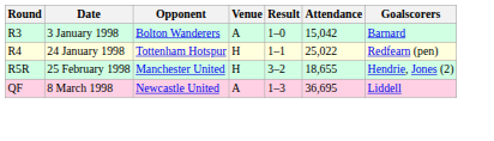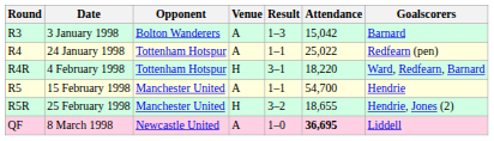 <table class="wikitable">
 <tr>
 <th>Round</th>
 <th>Date</th>
 <th>Opponent</th>
 <th>Venue</th>
 <th>Result</th>
 <th>Attendance</th>
 <th>Goalscorers</th>
 </tr>
 <tr style="background-color: #d0ffe3;">
 <td>R3</td>
 <td>3 January 1998</td>
 <td><a href='#'>Bolton Wanderers</a></td>
 <td>A</td>
-<td>1–0</td>
+<td>1–3</td>
 <td>15,042</td>
 <td><a href='#'>Barnard</a></td>
 </tr>
 <tr style="background-color: #ffffdd;">
 <td>R4</td>
 <td>24 January 1998</td>
 <td><a href='#'>Tottenham Hotspur</a></td>
-<td>H</td>
+<td>A</td>
 <td>1–1</td>
 <td>25,022</td>
 <td><a href='#'>Redfearn</a> (pen)</td>
+</tr>
+<tr style="background-color: #d0ffe3;">
+<td>R4R</td>
+<td>4 February 1998</td>
+<td><a href='#'>Tottenham Hotspur</a></td>
+<td>H</td>
+<td>3–1</td>
+<td>18,220</td>
+<td><a href='#'>Ward</a>, <a href='#'>Redfearn</a>, <a href='#'>Barnard</a></td>
+</tr>
+<tr style="background-color: #ffffdd;">
+<td>R5</td>
+<td>15 February 1998</td>
+<td><a href='#'>Manchester United</a></td>
+<td>A</td>
+<td>1–1</td>
+<td>54,700</td>
+<td><a href='#'>Hendrie</a></td>
 </tr>
 <tr style="background-color: #d0ffe3;">
 <td>R5R</td>
 <td>25 February 1998</td>
 <td><a href='#'>Manchester United</a></td>
 <td>H</td>
 <td>3–2</td>
 <td>18,655</td>
 <td><a href='#'>Hendrie</a>, <a href='#'>Jones</a> (2)</td>
 </tr>
 <tr style="background-color: #ffd0e3;">
 <td>QF</td>
 <td>8 March 1998</td>
 <td><a href='#'>Newcastle United</a></td>
 <td>A</td>
-<td>1–3</td>
-<td>36,695</td>
+<td>1–0</td>
+<td><strong>36,695</strong></td>
 <td><a href='#'>Liddell</a></td>
 </tr>
 </table>
